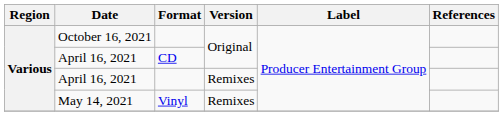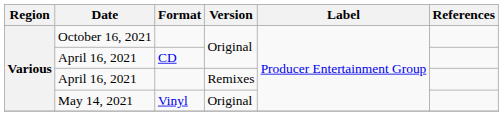 <table class="wikitable plainrowheaders">
 <tr>
 <th scope="col">Region</th>
 <th scope="col">Date</th>
 <th scope="col">Format</th>
 <th scope="col">Version</th>
 <th scope="col">Label</th>
 <th scope="col">References</th>
 </tr>
 <tr>
 <th scope="row" rowspan="4">Various</th>
 <td>October 16, 2021</td>
 <td></td>
 <td rowspan="2">Original</td>
 <td rowspan="4"><a href='#'>Producer Entertainment Group</a></td>
 <td></td>
 </tr>
 <tr>
 <td>April 16, 2021</td>
 <td><a href='#'>CD</a></td>
 <td></td>
 </tr>
 <tr>
 <td>April 16, 2021</td>
 <td></td>
 <td>Remixes</td>
 <td></td>
 </tr>
 <tr>
 <td>May 14, 2021</td>
 <td><a href='#'>Vinyl</a></td>
-<td>Remixes</td>
+<td>Original</td>
 <td></td>
 </tr>
 <tr>
 </tr>
 </table>
